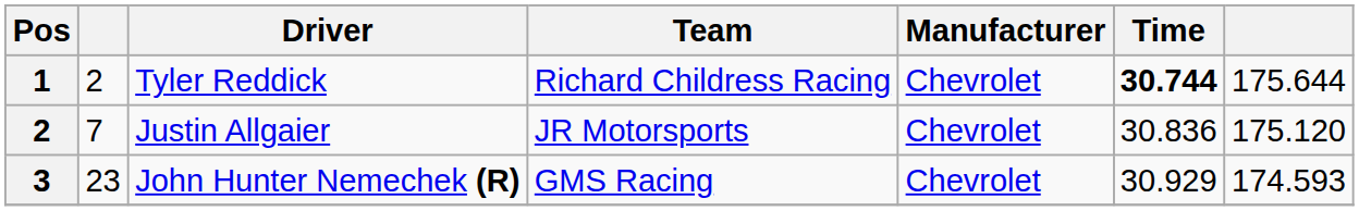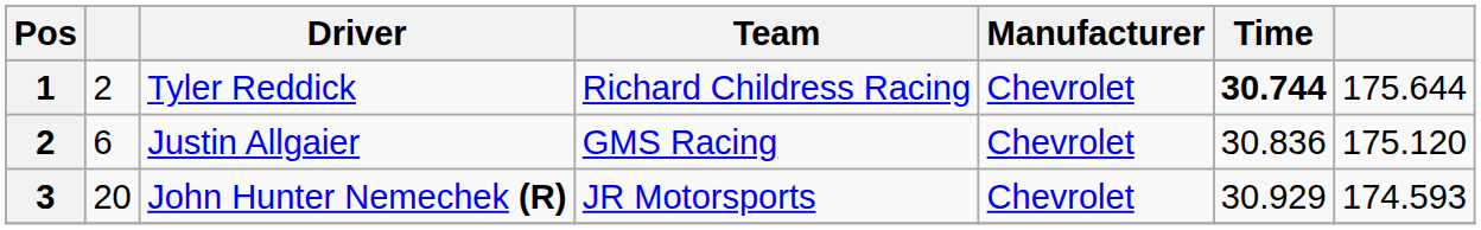 <table class="wikitable" style="font-size:95%">
 <tr>
 <th>Pos</th>
 <th></th>
 <th>Driver</th>
 <th>Team</th>
 <th>Manufacturer</th>
 <th>Time</th>
 <th></th>
 </tr>
 <tr>
 <th>1</th>
 <td>2</td>
 <td><a href='#'>Tyler Reddick</a></td>
 <td><a href='#'>Richard Childress Racing</a></td>
 <td><a href='#'>Chevrolet</a></td>
 <td><strong>30.744</strong></td>
 <td>175.644</td>
 </tr>
 <tr>
 <th>2</th>
-<td>7</td>
+<td>6</td>
 <td><a href='#'>Justin Allgaier</a></td>
-<td><a href='#'>JR Motorsports</a></td>
+<td><a href='#'>GMS Racing</a></td>
 <td><a href='#'>Chevrolet</a></td>
 <td>30.836</td>
 <td>175.120</td>
 </tr>
 <tr>
 <th>3</th>
-<td>23</td>
+<td>20</td>
 <td><a href='#'>John Hunter Nemechek</a> <strong>(R)</strong></td>
-<td><a href='#'>GMS Racing</a></td>
+<td><a href='#'>JR Motorsports</a></td>
 <td><a href='#'>Chevrolet</a></td>
 <td>30.929</td>
 <td>174.593</td>
 </tr>
 <tr>
 </tr>
 </table>
